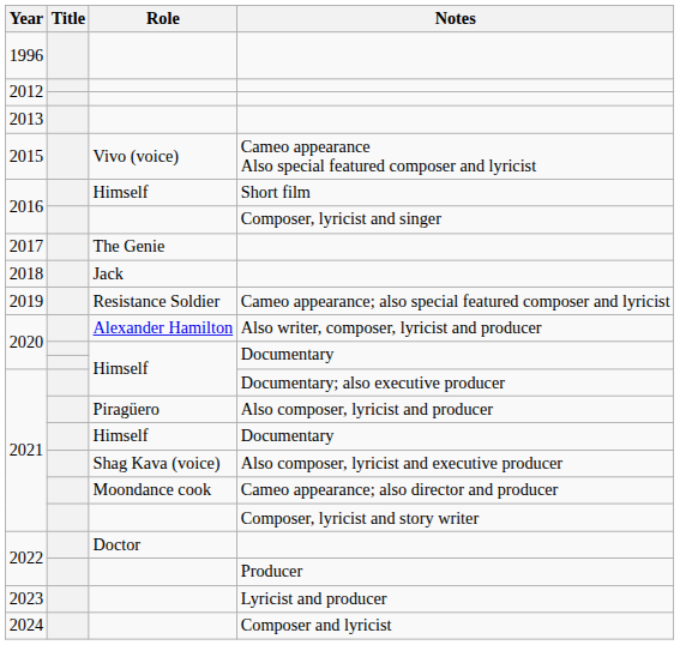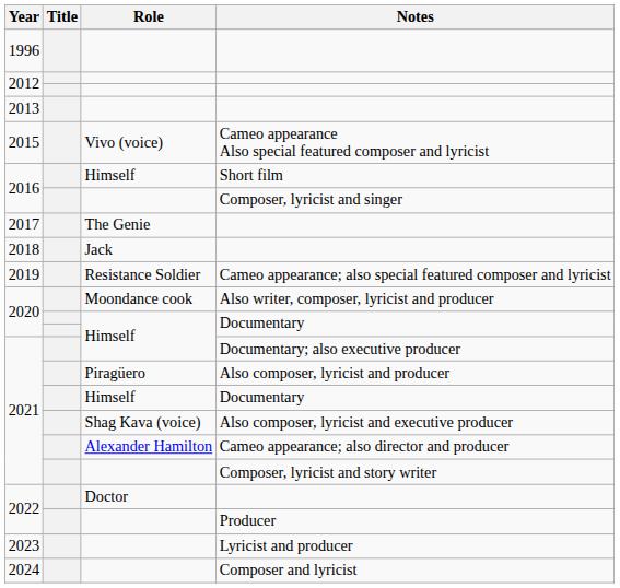 <table class="wikitable plainrowheaders sortable">
 <tr>
 <th scope="col">Year</th>
 <th scope="col">Title</th>
 <th scope="col">Role</th>
 <th scope="col" class="unsortable">Notes</th>
 </tr>
 <tr>
 <td>1996</td>
 <th scope="row"><em></em></th>
 <td></td>
 <td><br><br></td>
 </tr>
 <tr>
 <td rowspan=2>2012</td>
 <th scope="row"><em></em></th>
 <td></td>
 <td></td>
 </tr>
 <tr>
 <th scope="row"><em></em></th>
 <td></td>
 <td></td>
 </tr>
 <tr>
 <td>2013</td>
 <th scope="row"><em></em></th>
 <td></td>
 <td></td>
 </tr>
 <tr>
 <td>2015</td>
 <th scope="row"><em></em></th>
 <td>Vivo (voice)</td>
 <td>Cameo appearance<br>Also special featured composer and lyricist</td>
 </tr>
 <tr>
 <td rowspan=2>2016</td>
 <th scope="row"><em></em></th>
 <td>Himself</td>
 <td>Short film</td>
 </tr>
 <tr>
 <th scope="row"><em></em></th>
 <td></td>
 <td>Composer, lyricist and singer</td>
 </tr>
 <tr>
 <td>2017</td>
 <th scope="row"><em></em></th>
 <td>The Genie</td>
 <td></td>
 </tr>
 <tr>
 <td>2018</td>
 <th scope="row"><em></em></th>
 <td>Jack</td>
 <td></td>
 </tr>
 <tr>
 <td>2019</td>
 <th scope="row"><em></em></th>
 <td>Resistance Soldier</td>
 <td>Cameo appearance; also special featured composer and lyricist</td>
 </tr>
 <tr>
 <td rowspan="3">2020</td>
 <th scope="row"><em></em></th>
-<td><a href='#'>Alexander Hamilton</a></td>
+<td>Moondance cook</td>
 <td>Also writer, composer, lyricist and producer</td>
 </tr>
 <tr>
 <th scope="row"><em></em></th>
 <td rowspan="3">Himself</td>
 <td rowspan="2">Documentary</td>
 </tr>
 <tr>
 <th scope="row"><em></em></th>
 </tr>
 <tr>
 <td rowspan="6">2021</td>
 <th scope="row"><em></em></th>
 <td>Documentary; also executive producer</td>
 </tr>
 <tr>
 <th scope="row"><em></em></th>
 <td>Piragüero</td>
 <td>Also composer, lyricist and producer</td>
 </tr>
 <tr>
 <th scope="row"><em></em></th>
 <td>Himself</td>
 <td>Documentary</td>
 </tr>
 <tr>
 <th scope="row"><em></em></th>
 <td>Shag Kava (voice)</td>
 <td>Also composer, lyricist and executive producer</td>
 </tr>
 <tr>
 <th scope="row"><em></em></th>
-<td>Moondance cook</td>
+<td><a href='#'>Alexander Hamilton</a></td>
 <td>Cameo appearance; also director and producer</td>
 </tr>
 <tr>
 <th scope="row"><em></em></th>
 <td></td>
 <td>Composer, lyricist and story writer</td>
 </tr>
 <tr>
 <td rowspan="2">2022</td>
 <th scope="row"><em></em></th>
 <td>Doctor</td>
 <td></td>
 </tr>
 <tr>
 <th scope="row"><em></em></th>
 <td></td>
 <td>Producer</td>
 </tr>
 <tr>
 <td>2023</td>
 <th scope="row"><em></em></th>
 <td></td>
 <td>Lyricist and producer</td>
 </tr>
 <tr>
 <td>2024</td>
 <th scope="row"><em></em></th>
 <td></td>
 <td>Composer and lyricist</td>
 </tr>
 </table>
